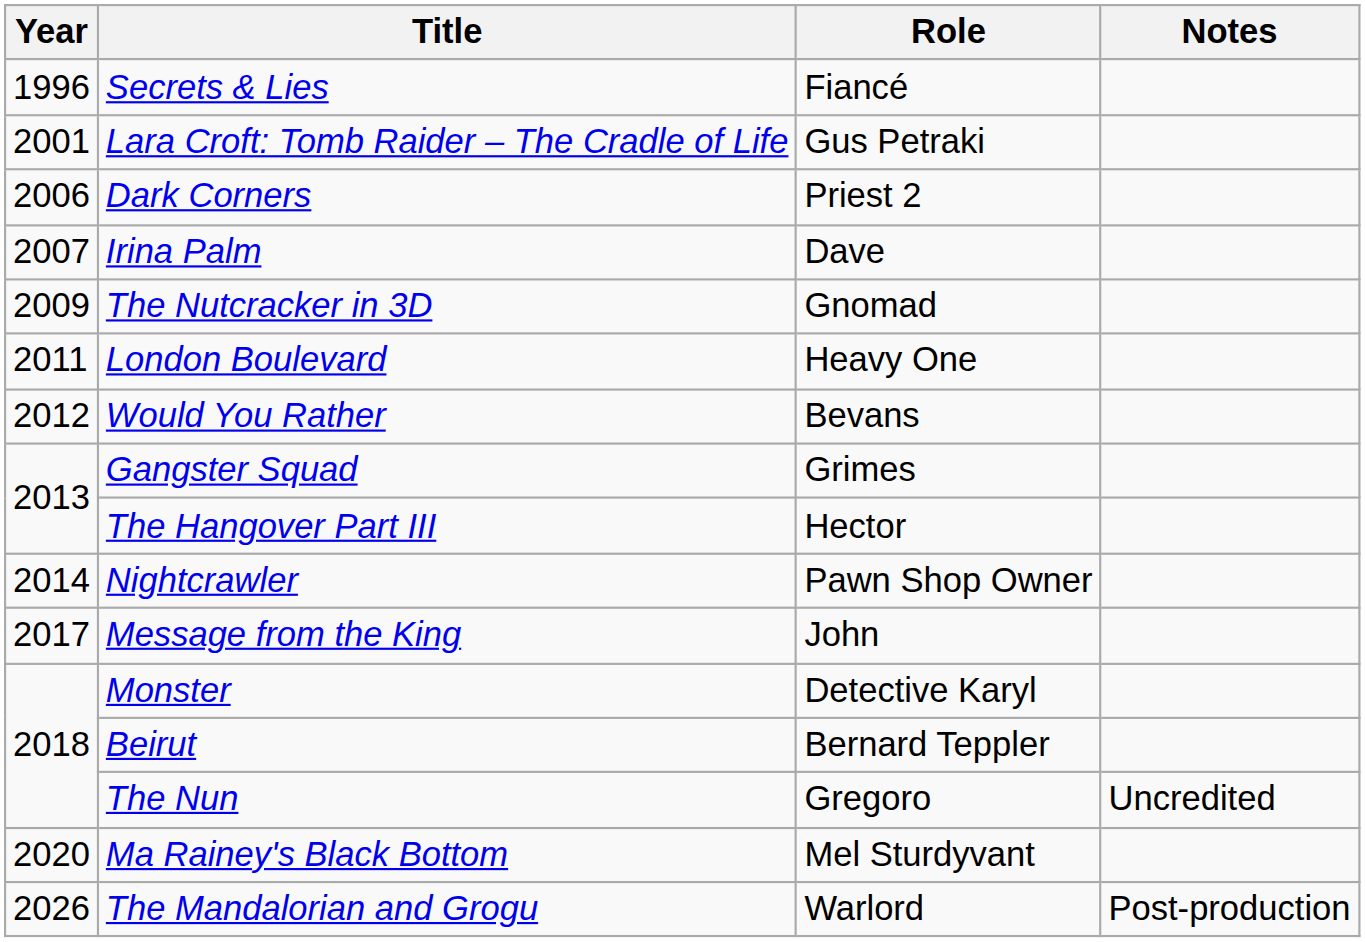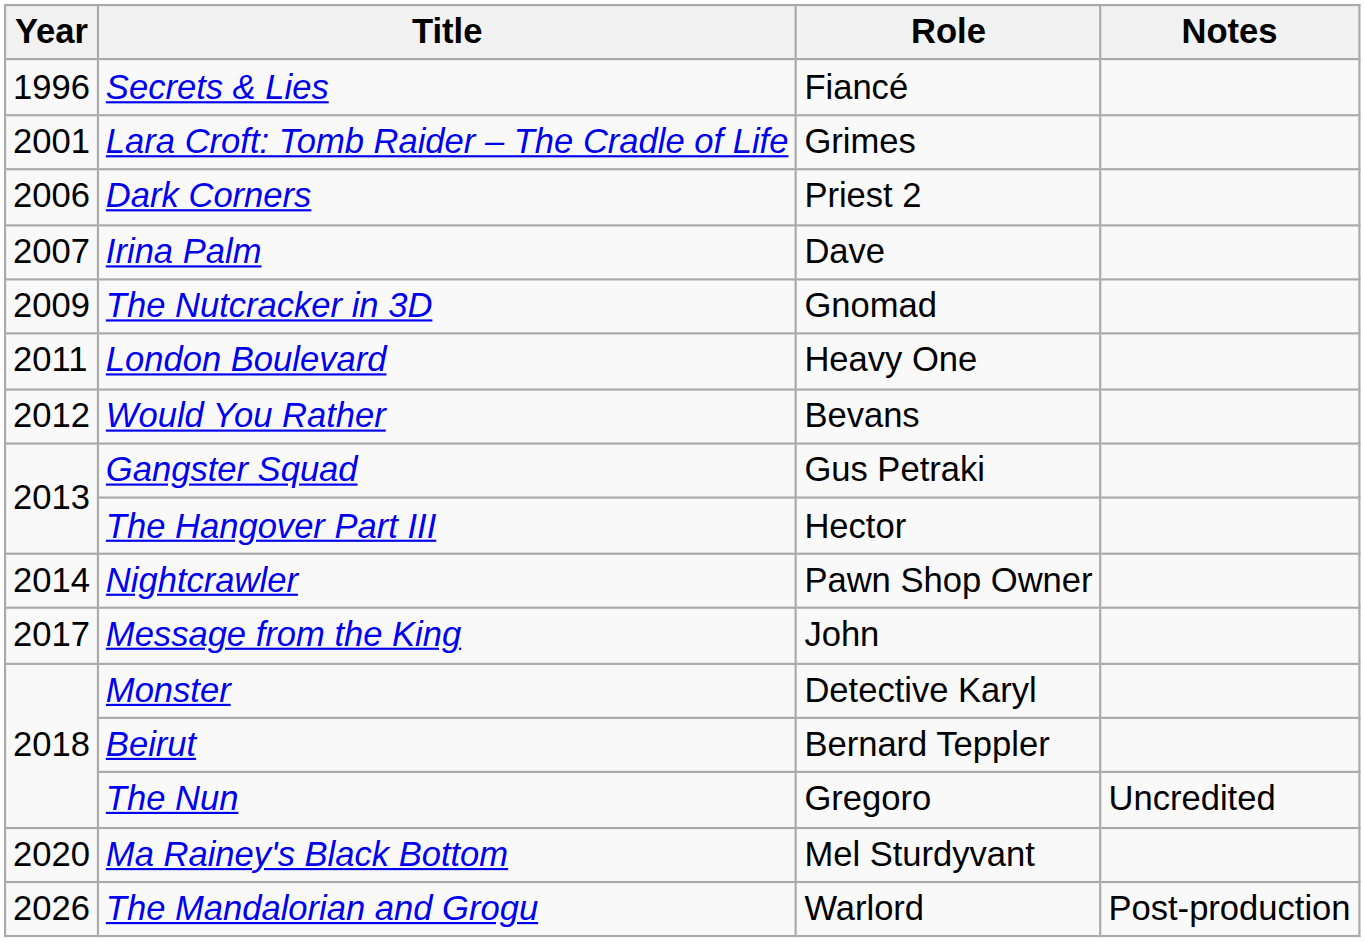 <table class="wikitable sortable">
 <tr>
 <th>Year</th>
 <th>Title</th>
 <th>Role</th>
 <th class="unsortable">Notes</th>
 </tr>
 <tr>
 <td>1996</td>
 <td><em><a href='#'>Secrets & Lies</a></em></td>
 <td>Fiancé</td>
 <td></td>
 </tr>
 <tr>
 <td>2001</td>
 <td><em><a href='#'>Lara Croft: Tomb Raider – The Cradle of Life</a></em></td>
-<td>Gus Petraki</td>
+<td>Grimes</td>
 <td></td>
 </tr>
 <tr>
 <td>2006</td>
 <td><em><a href='#'>Dark Corners</a></em></td>
 <td>Priest 2</td>
 <td></td>
 </tr>
 <tr>
 <td>2007</td>
 <td><em><a href='#'>Irina Palm</a></em></td>
 <td>Dave</td>
 <td></td>
 </tr>
 <tr>
 <td>2009</td>
 <td><em><a href='#'>The Nutcracker in 3D</a></em></td>
 <td>Gnomad</td>
 <td></td>
 </tr>
 <tr>
 <td>2011</td>
 <td><em><a href='#'>London Boulevard</a></em></td>
 <td>Heavy One</td>
 <td></td>
 </tr>
 <tr>
 <td>2012</td>
 <td><em><a href='#'>Would You Rather</a></em></td>
 <td>Bevans</td>
 <td></td>
 </tr>
 <tr>
 <td rowspan="2">2013</td>
 <td><em><a href='#'>Gangster Squad</a></em></td>
-<td>Grimes</td>
+<td>Gus Petraki</td>
 <td></td>
 </tr>
 <tr>
 <td><em><a href='#'>The Hangover Part III</a></em></td>
 <td>Hector</td>
 <td></td>
 </tr>
 <tr>
 <td>2014</td>
 <td><em><a href='#'>Nightcrawler</a></em></td>
 <td>Pawn Shop Owner</td>
 <td></td>
 </tr>
 <tr>
 <td>2017</td>
 <td><em><a href='#'>Message from the King</a></em></td>
 <td>John</td>
 <td></td>
 </tr>
 <tr>
 <td rowspan="3">2018</td>
 <td><em><a href='#'>Monster</a></em></td>
 <td>Detective Karyl</td>
 <td></td>
 </tr>
 <tr>
 <td><em><a href='#'>Beirut</a></em></td>
 <td>Bernard Teppler</td>
 <td></td>
 </tr>
 <tr>
 <td><em><a href='#'>The Nun</a></em></td>
 <td>Gregoro</td>
 <td>Uncredited</td>
 </tr>
 <tr>
 <td>2020</td>
 <td><em><a href='#'>Ma Rainey's Black Bottom</a></em></td>
 <td>Mel Sturdyvant</td>
 <td></td>
 </tr>
 <tr>
 <td>2026</td>
 <td><em><a href='#'>The Mandalorian and Grogu</a></em></td>
 <td>Warlord</td>
 <td>Post-production</td>
 </tr>
 </table>
